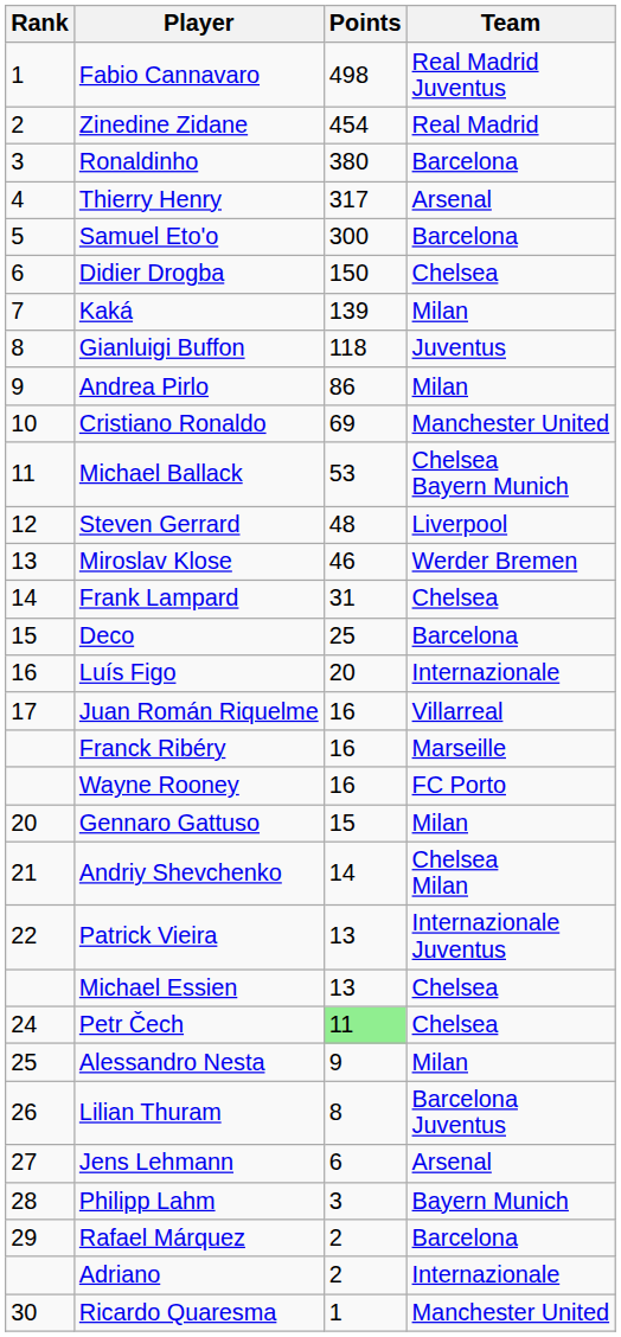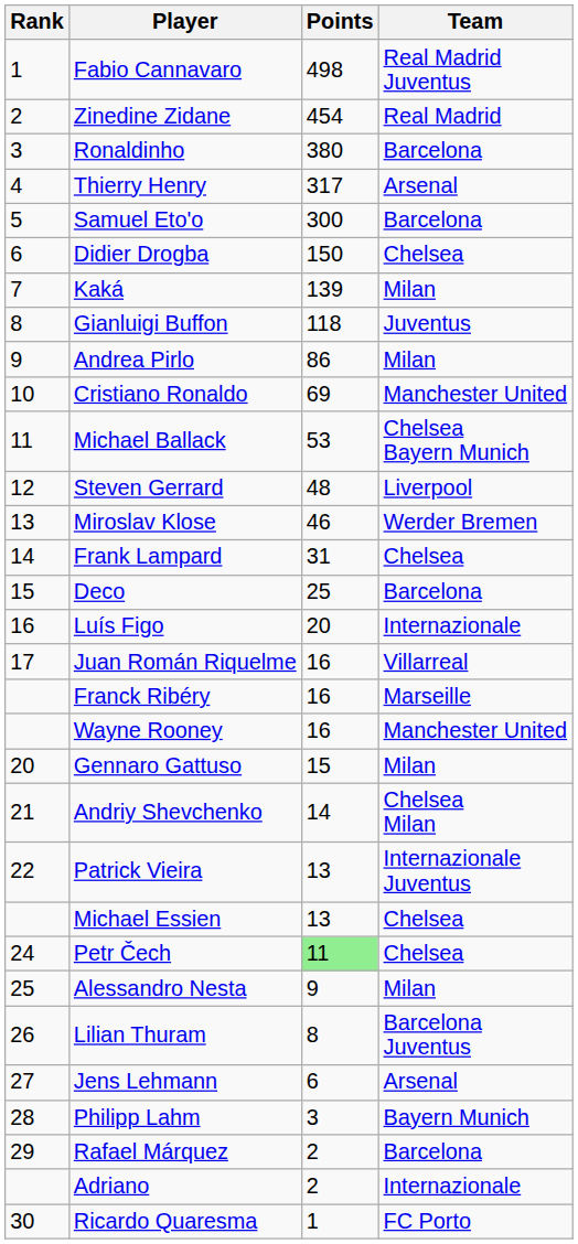 <table class="sortable wikitable">
 <tr>
 <th>Rank</th>
 <th>Player</th>
 <th>Points</th>
 <th>Team</th>
 </tr>
 <tr>
 <td>1</td>
 <td> <a href='#'>Fabio Cannavaro</a></td>
 <td>498</td>
 <td> <a href='#'>Real Madrid</a> <br>  <a href='#'>Juventus</a></td>
 </tr>
 <tr>
 <td>2</td>
 <td> <a href='#'>Zinedine Zidane</a></td>
 <td>454</td>
 <td> <a href='#'>Real Madrid</a></td>
 </tr>
 <tr>
 <td>3</td>
 <td> <a href='#'>Ronaldinho</a></td>
 <td>380</td>
 <td> <a href='#'>Barcelona</a></td>
 </tr>
 <tr>
 <td>4</td>
 <td> <a href='#'>Thierry Henry</a></td>
 <td>317</td>
 <td> <a href='#'>Arsenal</a></td>
 </tr>
 <tr>
 <td>5</td>
 <td> <a href='#'>Samuel Eto'o</a></td>
 <td>300</td>
 <td> <a href='#'>Barcelona</a></td>
 </tr>
 <tr>
 <td>6</td>
 <td> <a href='#'>Didier Drogba</a></td>
 <td>150</td>
 <td> <a href='#'>Chelsea</a></td>
 </tr>
 <tr>
 <td>7</td>
 <td> <a href='#'>Kaká</a></td>
 <td>139</td>
 <td> <a href='#'>Milan</a></td>
 </tr>
 <tr>
 <td>8</td>
 <td> <a href='#'>Gianluigi Buffon</a></td>
 <td>118</td>
 <td> <a href='#'>Juventus</a></td>
 </tr>
 <tr>
 <td>9</td>
 <td> <a href='#'>Andrea Pirlo</a></td>
 <td>86</td>
 <td> <a href='#'>Milan</a></td>
 </tr>
 <tr>
 <td>10</td>
 <td> <a href='#'>Cristiano Ronaldo</a></td>
 <td>69</td>
 <td> <a href='#'>Manchester United</a></td>
 </tr>
 <tr>
 <td>11</td>
 <td> <a href='#'>Michael Ballack</a></td>
 <td>53</td>
 <td> <a href='#'>Chelsea</a><br> <a href='#'>Bayern Munich</a></td>
 </tr>
 <tr>
 <td>12</td>
 <td> <a href='#'>Steven Gerrard</a></td>
 <td>48</td>
 <td> <a href='#'>Liverpool</a></td>
 </tr>
 <tr>
 <td>13</td>
 <td> <a href='#'>Miroslav Klose</a></td>
 <td>46</td>
 <td> <a href='#'>Werder Bremen</a></td>
 </tr>
 <tr>
 <td>14</td>
 <td> <a href='#'>Frank Lampard</a></td>
 <td>31</td>
 <td> <a href='#'>Chelsea</a></td>
 </tr>
 <tr>
 <td>15</td>
 <td> <a href='#'>Deco</a></td>
 <td>25</td>
 <td> <a href='#'>Barcelona</a></td>
 </tr>
 <tr>
 <td>16</td>
 <td> <a href='#'>Luís Figo</a></td>
 <td>20</td>
 <td> <a href='#'>Internazionale</a></td>
 </tr>
 <tr>
 <td>17</td>
 <td> <a href='#'>Juan Román Riquelme</a></td>
 <td>16</td>
 <td> <a href='#'>Villarreal</a></td>
 </tr>
 <tr>
 <td></td>
 <td> <a href='#'>Franck Ribéry</a></td>
 <td>16</td>
 <td> <a href='#'>Marseille</a></td>
 </tr>
 <tr>
 <td></td>
 <td> <a href='#'>Wayne Rooney</a></td>
 <td>16</td>
-<td> <a href='#'>FC Porto</a></td>
+<td> <a href='#'>Manchester United</a></td>
 </tr>
 <tr>
 <td>20</td>
 <td> <a href='#'>Gennaro Gattuso</a></td>
 <td>15</td>
 <td> <a href='#'>Milan</a></td>
 </tr>
 <tr>
 <td>21</td>
 <td> <a href='#'>Andriy Shevchenko</a></td>
 <td>14</td>
 <td> <a href='#'>Chelsea</a><br> <a href='#'>Milan</a></td>
 </tr>
 <tr>
 <td>22</td>
 <td> <a href='#'>Patrick Vieira</a></td>
 <td>13</td>
 <td> <a href='#'>Internazionale</a><br> <a href='#'>Juventus</a></td>
 </tr>
 <tr>
 <td></td>
 <td> <a href='#'>Michael Essien</a></td>
 <td>13</td>
 <td> <a href='#'>Chelsea</a></td>
 </tr>
 <tr>
 <td>24</td>
 <td> <a href='#'>Petr Čech</a></td>
 <td style="background: lightgreen;">11</td>
 <td> <a href='#'>Chelsea</a></td>
 </tr>
 <tr>
 <td>25</td>
 <td> <a href='#'>Alessandro Nesta</a></td>
 <td>9</td>
 <td> <a href='#'>Milan</a></td>
 </tr>
 <tr>
 <td>26</td>
 <td> <a href='#'>Lilian Thuram</a></td>
 <td>8</td>
 <td> <a href='#'>Barcelona</a><br> <a href='#'>Juventus</a></td>
 </tr>
 <tr>
 <td>27</td>
 <td> <a href='#'>Jens Lehmann</a></td>
 <td>6</td>
 <td> <a href='#'>Arsenal</a></td>
 </tr>
 <tr>
 <td>28</td>
 <td> <a href='#'>Philipp Lahm</a></td>
 <td>3</td>
 <td> <a href='#'>Bayern Munich</a></td>
 </tr>
 <tr>
 <td>29</td>
 <td> <a href='#'>Rafael Márquez</a></td>
 <td>2</td>
 <td> <a href='#'>Barcelona</a></td>
 </tr>
 <tr>
 <td></td>
 <td> <a href='#'>Adriano</a></td>
 <td>2</td>
 <td> <a href='#'>Internazionale</a></td>
 </tr>
 <tr>
 <td>30</td>
 <td> <a href='#'>Ricardo Quaresma</a></td>
 <td>1</td>
-<td> <a href='#'>Manchester United</a></td>
+<td> <a href='#'>FC Porto</a></td>
 </tr>
 </table>
